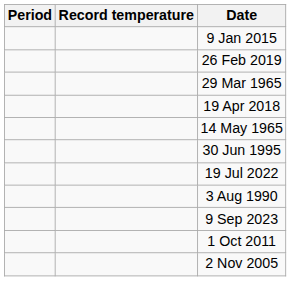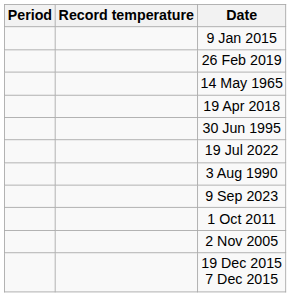 <table class="wikitable mw-collapsible sortable" style="text-align:center;">
 <tr>
 <th>Period</th>
 <th>Record temperature</th>
 <th>Date</th>
 </tr>
 <tr>
 <td></td>
 <td></td>
 <td>9 Jan 2015</td>
 </tr>
 <tr>
 <td></td>
 <td></td>
 <td>26 Feb 2019</td>
 </tr>
 <tr>
 <td></td>
 <td></td>
-<td>29 Mar 1965</td>
+<td>14 May 1965</td>
 </tr>
 <tr>
 <td></td>
 <td></td>
 <td>19 Apr 2018</td>
-</tr>
-<tr>
-<td></td>
-<td></td>
-<td>14 May 1965</td>
 </tr>
 <tr>
 <td></td>
 <td></td>
 <td>30 Jun 1995</td>
 </tr>
 <tr>
 <td></td>
 <td></td>
 <td>19 Jul 2022</td>
 </tr>
 <tr>
 <td></td>
 <td></td>
 <td>3 Aug 1990</td>
 </tr>
 <tr>
 <td></td>
 <td></td>
 <td>9 Sep 2023</td>
 </tr>
 <tr>
 <td></td>
 <td></td>
 <td>1 Oct 2011</td>
 </tr>
 <tr>
 <td></td>
 <td></td>
 <td>2 Nov 2005</td>
 </tr>
+<tr>
+<td></td>
+<td></td>
+<td data-sort-value="19 Dec 2015">19 Dec 2015<br>7 Dec 2015</td>
+</tr>
 </table>
